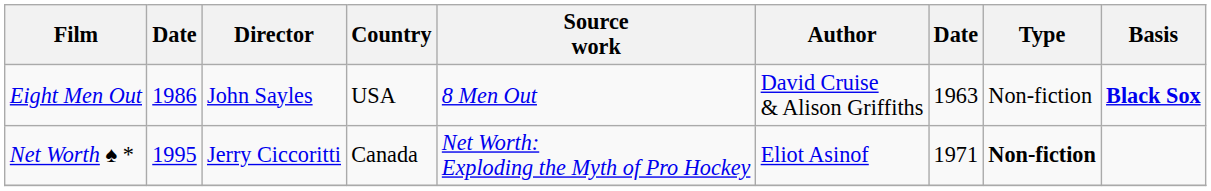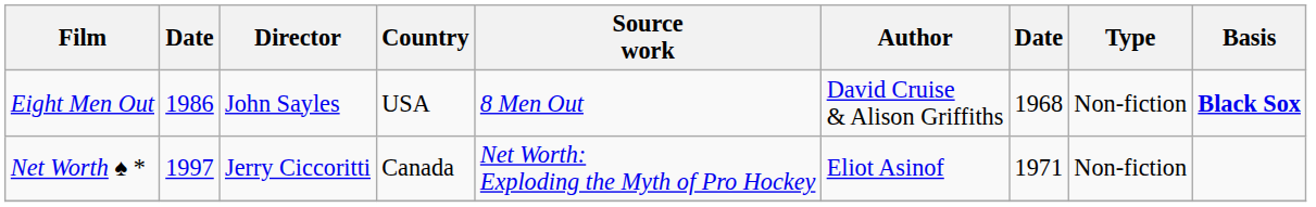 <table class="wikitable">
 <tr>
 <th>Film</th>
 <th>Date</th>
 <th>Director</th>
 <th>Country</th>
 <th>Source<br>work</th>
 <th>Author</th>
 <th>Date</th>
 <th>Type</th>
 <th>Basis</th>
 </tr>
 <tr>
 <td><em><a href='#'>Eight Men Out</a></em></td>
 <td><a href='#'>1986</a></td>
 <td><a href='#'>John Sayles</a></td>
 <td>USA</td>
 <td><em><a href='#'>8 Men Out</a></em></td>
 <td><a href='#'>David Cruise</a><br>& Alison Griffiths</td>
-<td>1963</td>
+<td>1968</td>
 <td>Non-fiction</td>
 <td><strong><a href='#'>Black Sox</a></strong></td>
 </tr>
 <tr>
 <td><em><a href='#'>Net Worth</a></em> ♠ *</td>
-<td><a href='#'>1995</a></td>
+<td><a href='#'>1997</a></td>
 <td><a href='#'>Jerry Ciccoritti</a></td>
 <td>Canada</td>
 <td><em><a href='#'>Net Worth:<br>Exploding the Myth of Pro Hockey</a></em></td>
 <td><a href='#'>Eliot Asinof</a></td>
 <td>1971 </td>
-<td><strong>Non-fiction</strong></td>
+<td>Non-fiction</td>
 <td></td>
 </tr>
 <tr>
 </tr>
 </table>
